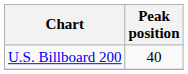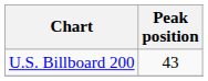 <table class="wikitable">
 <tr>
 <th align="left">Chart</th>
 <th align="left">Peak<br>position</th>
 </tr>
 <tr>
 <td align="left"><a href='#'>U.S. Billboard 200</a></td>
-<td align="center">40</td>
+<td align="center">43</td>
 </tr>
 <tr>
 </tr>
 </table>
